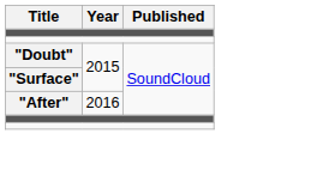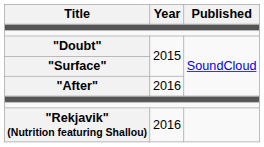 <table class="wikitable plainrowheaders">
 <tr>
 <th scope="col">Title</th>
 <th scope="col">Year</th>
 <th scope="col">Published</th>
 </tr>
 <tr>
 <td colspan="3" style="background:#555;"></td>
 </tr>
 <tr>
 <td colspan="3"></td>
 </tr>
 <tr>
 <th scope="row">"Doubt"</th>
 <td rowspan="2" align="center">2015</td>
 <td rowspan="3"><a href='#'>SoundCloud</a></td>
 </tr>
 <tr>
 <th scope="row">"Surface"</th>
 </tr>
 <tr>
 <th scope="row">"After"</th>
 <td align="center">2016</td>
 </tr>
 <tr>
 <td colspan="3" style="background:#555;"></td>
 </tr>
 <tr>
 <td colspan="3"></td>
 </tr>
+<tr>
+<th scope="row">"Rekjavik" <small><br>(Nutrition featuring Shallou)<br></small></th>
+<td align="center">2016</td>
+<td></td>
+</tr>
 </table>
